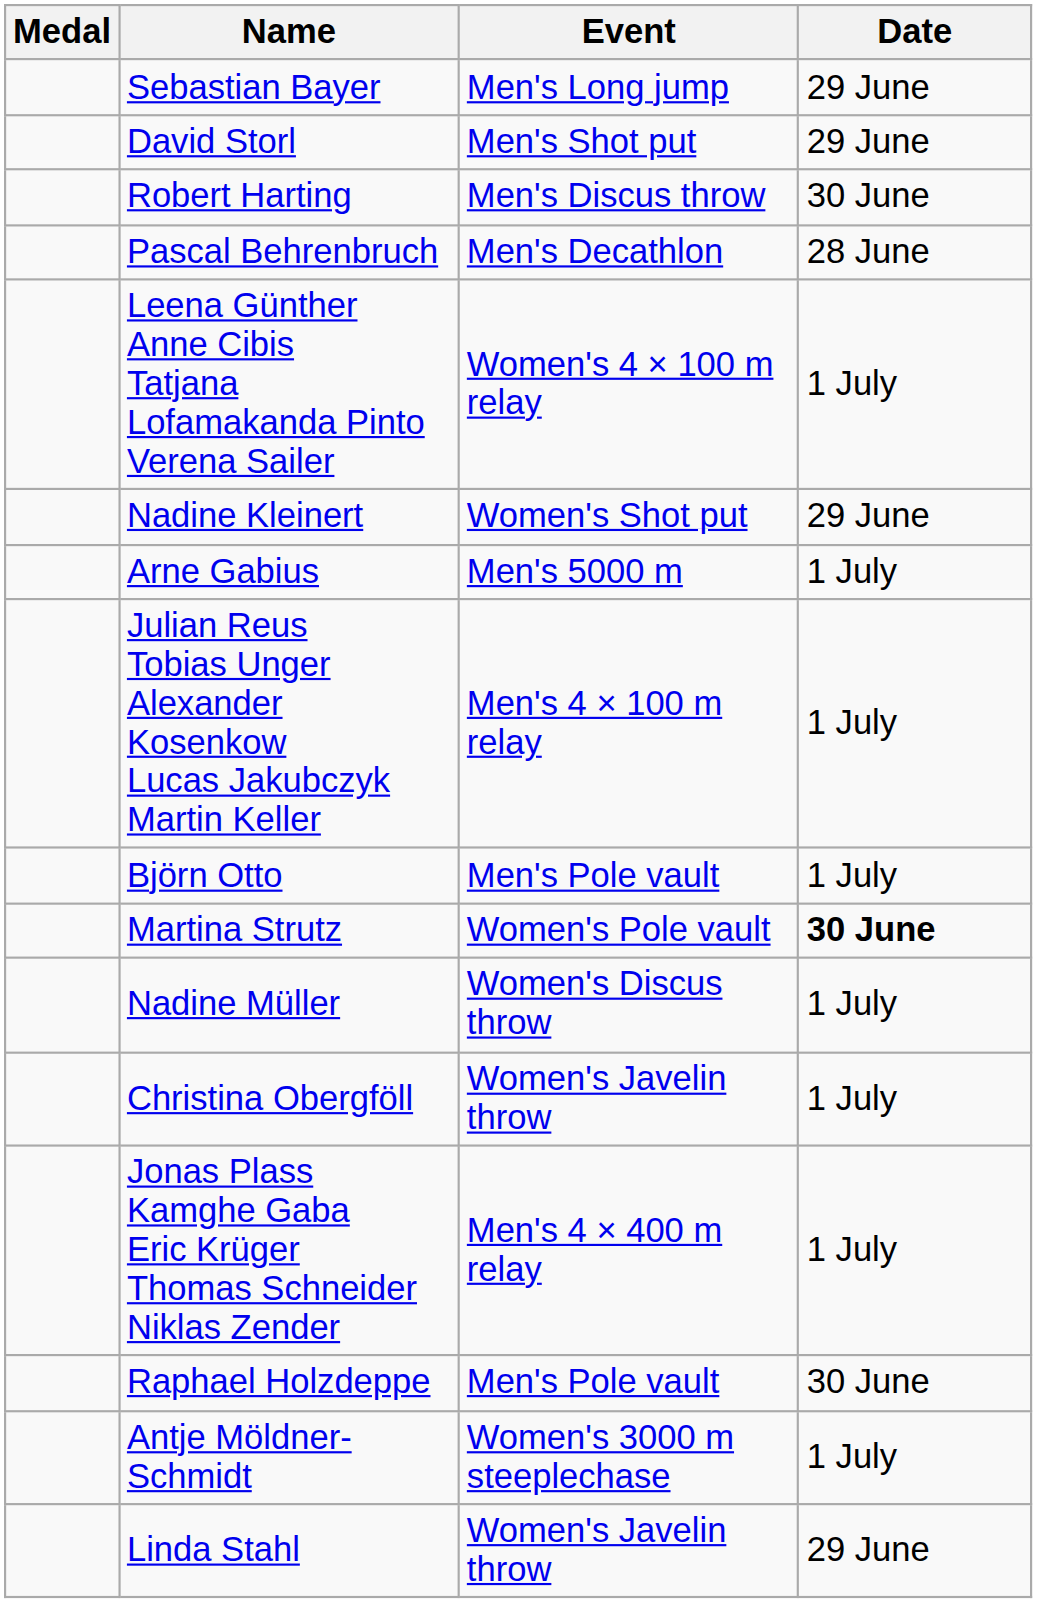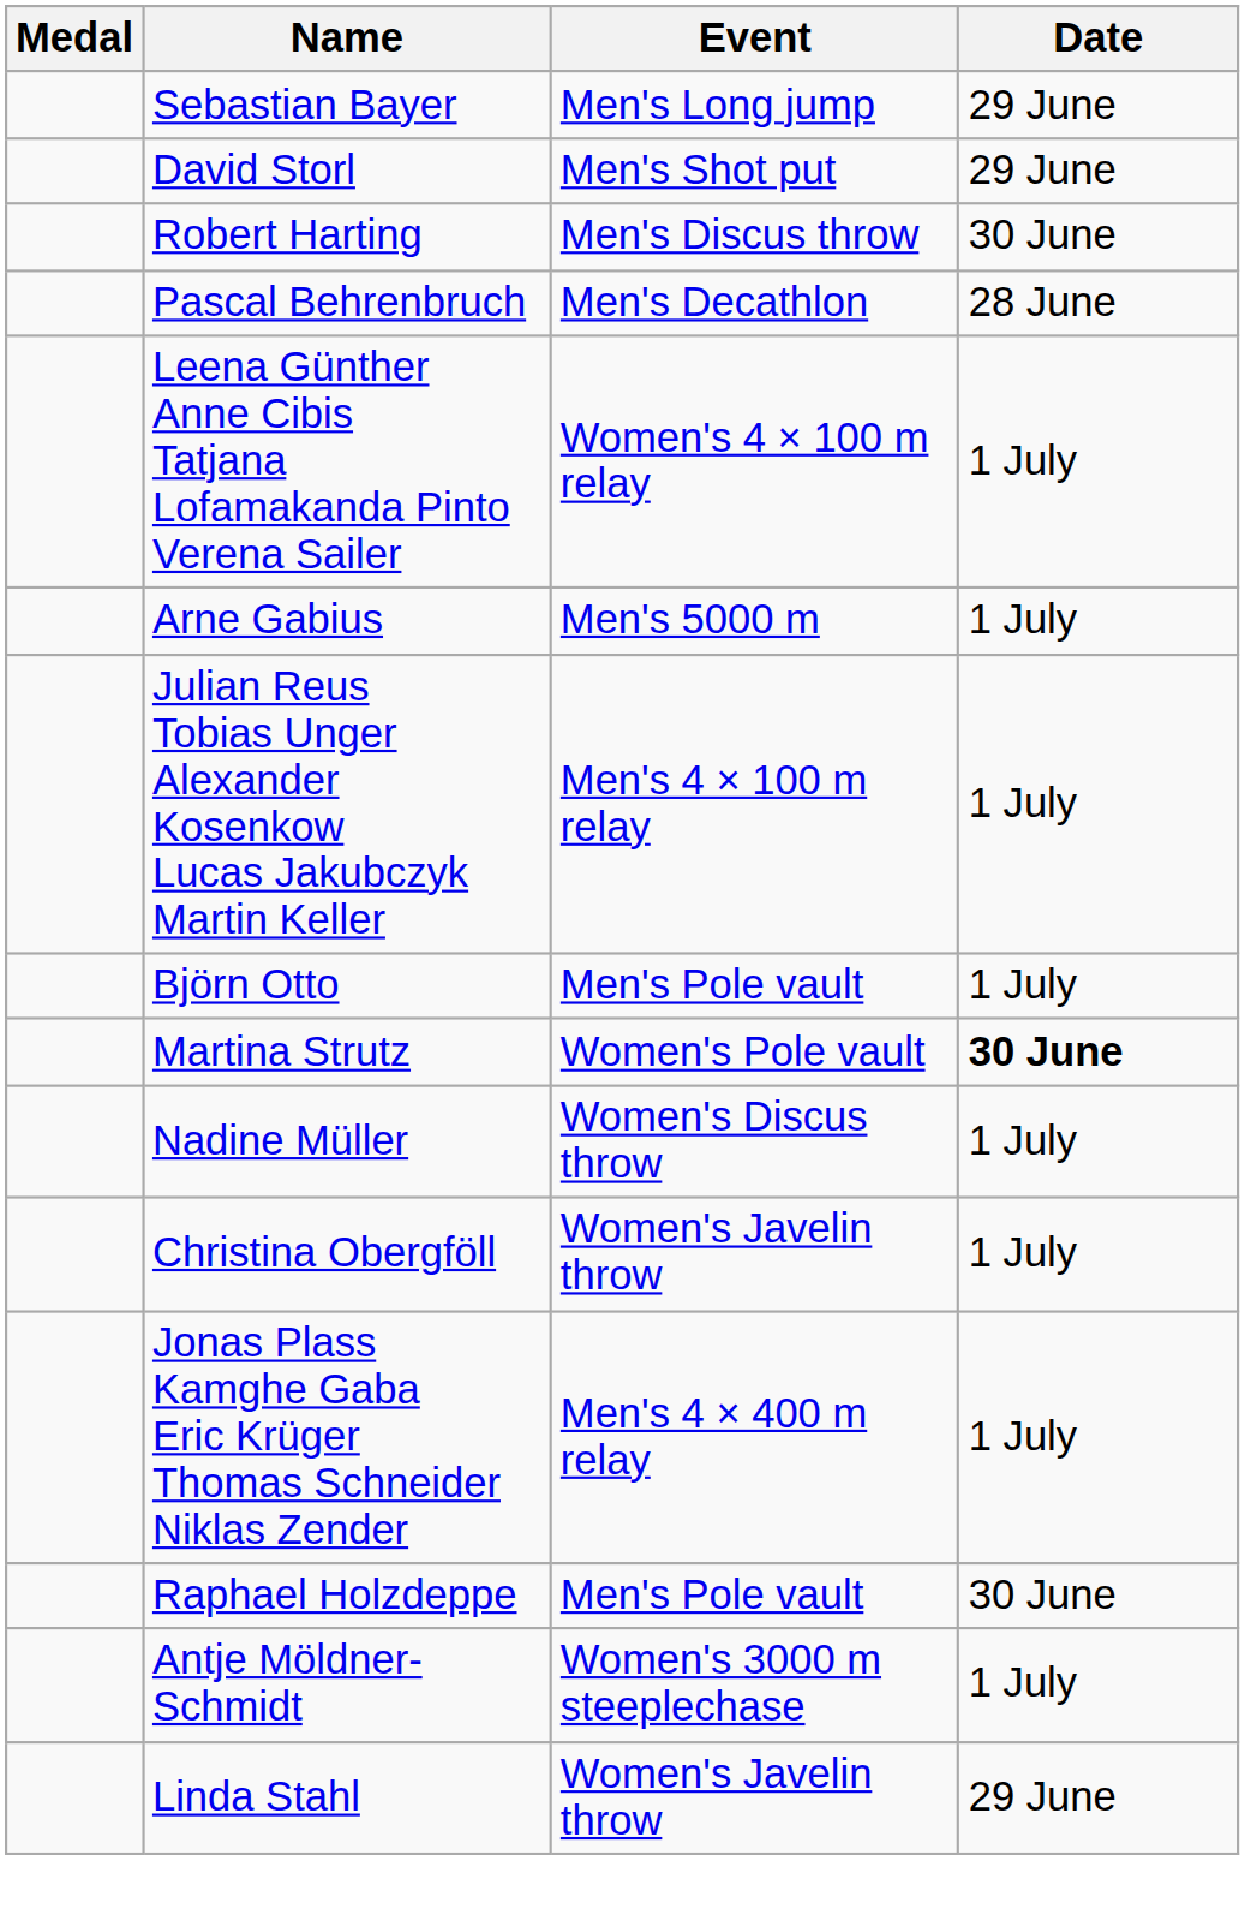 <table class="wikitable sortable" style="font-size:100%">
 <tr>
 <th>Medal</th>
 <th width=150>Name</th>
 <th width=150>Event</th>
 <th width=100>Date</th>
 </tr>
 <tr>
 <td></td>
 <td><a href='#'>Sebastian Bayer</a></td>
 <td><a href='#'>Men's Long jump</a></td>
 <td>29 June</td>
 </tr>
 <tr>
 <td></td>
 <td><a href='#'>David Storl</a></td>
 <td><a href='#'>Men's Shot put</a></td>
 <td>29 June</td>
 </tr>
 <tr>
 <td></td>
 <td><a href='#'>Robert Harting</a></td>
 <td><a href='#'>Men's Discus throw</a></td>
 <td>30 June</td>
 </tr>
 <tr>
 <td></td>
 <td><a href='#'>Pascal Behrenbruch</a></td>
 <td><a href='#'>Men's Decathlon</a></td>
 <td>28 June</td>
 </tr>
 <tr>
 <td></td>
 <td><a href='#'>Leena Günther</a><br><a href='#'>Anne Cibis</a><br><a href='#'>Tatjana Lofamakanda Pinto</a><br><a href='#'>Verena Sailer</a></td>
 <td><a href='#'>Women's 4 × 100 m relay</a></td>
 <td>1 July</td>
-</tr>
-<tr>
-<td></td>
-<td><a href='#'>Nadine Kleinert</a></td>
-<td><a href='#'>Women's Shot put</a></td>
-<td>29 June</td>
 </tr>
 <tr>
 <td></td>
 <td><a href='#'>Arne Gabius</a></td>
 <td><a href='#'>Men's 5000 m</a></td>
 <td>1 July</td>
 </tr>
 <tr>
 <td></td>
 <td><a href='#'>Julian Reus</a><br><a href='#'>Tobias Unger</a><br><a href='#'>Alexander Kosenkow</a><br><a href='#'>Lucas Jakubczyk</a><br><a href='#'>Martin Keller</a></td>
 <td><a href='#'>Men's 4 × 100 m relay</a></td>
 <td>1 July</td>
 </tr>
 <tr>
 <td></td>
 <td><a href='#'>Björn Otto</a></td>
 <td><a href='#'>Men's Pole vault</a></td>
 <td>1 July</td>
 </tr>
 <tr>
 <td></td>
 <td><a href='#'>Martina Strutz</a></td>
 <td><a href='#'>Women's Pole vault</a></td>
 <td><strong>30 June</strong></td>
 </tr>
 <tr>
 <td></td>
 <td><a href='#'>Nadine Müller</a></td>
 <td><a href='#'>Women's Discus throw</a></td>
 <td>1 July</td>
 </tr>
 <tr>
 <td></td>
 <td><a href='#'>Christina Obergföll</a></td>
 <td><a href='#'>Women's Javelin throw</a></td>
 <td>1 July</td>
 </tr>
 <tr>
 <td></td>
 <td><a href='#'>Jonas Plass</a><br><a href='#'>Kamghe Gaba</a><br><a href='#'>Eric Krüger</a><br><a href='#'>Thomas Schneider</a><br><a href='#'>Niklas Zender</a></td>
 <td><a href='#'>Men's 4 × 400 m relay</a></td>
 <td>1 July</td>
 </tr>
 <tr>
 <td></td>
 <td><a href='#'>Raphael Holzdeppe</a></td>
 <td><a href='#'>Men's Pole vault</a></td>
 <td>30 June</td>
 </tr>
 <tr>
 <td></td>
 <td><a href='#'>Antje Möldner-Schmidt</a></td>
 <td><a href='#'>Women's 3000 m steeplechase</a></td>
 <td>1 July</td>
 </tr>
 <tr>
 <td></td>
 <td><a href='#'>Linda Stahl</a></td>
 <td><a href='#'>Women's Javelin throw</a></td>
 <td>29 June</td>
 </tr>
 </table>
